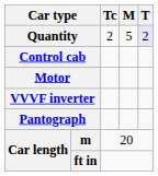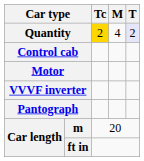 <table class="wikitable" style="text-align:center">
 <tr>
 <th colspan="2">Car type</th>
 <th>Tc</th>
 <th>M</th>
 <th>T</th>
 </tr>
 <tr>
 <th colspan="2">Quantity</th>
-<td>2</td>
-<td>5</td>
+<td style="background: gold;">2</td>
+<td>4</td>
 <td style="background: lavender;">2</td>
 </tr>
 <tr>
 <th colspan="2"><a href='#'>Control cab</a></th>
 <td></td>
 <td></td>
 <td></td>
 </tr>
 <tr>
 <th colspan="2"><a href='#'>Motor</a></th>
 <td></td>
 <td></td>
 <td></td>
 </tr>
 <tr>
 <th colspan="2"><a href='#'>VVVF inverter</a></th>
 <td></td>
 <td></td>
 <td></td>
 </tr>
 <tr>
 <th colspan="2"><a href='#'>Pantograph</a></th>
 <td></td>
 <td></td>
 <td></td>
 </tr>
 <tr>
 <th rowspan="2">Car length</th>
 <th>m</th>
 <td colspan="3">20</td>
 </tr>
 <tr>
 <th>ft in</th>
 <td colspan="3"></td>
 </tr>
 </table>
